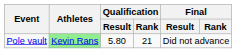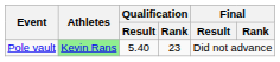 <table class="wikitable" border="1" style="font-size:90%">
 <tr>
 <th rowspan="2">Event</th>
 <th rowspan="2">Athletes</th>
 <th colspan="2">Qualification</th>
 <th colspan="2">Final</th>
 </tr>
 <tr>
 <th>Result</th>
 <th>Rank</th>
 <th>Result</th>
 <th>Rank</th>
 </tr>
 <tr>
 <td><a href='#'>Pole vault</a></td>
 <td style="background: lightgreen;"><a href='#'>Kevin Rans</a></td>
-<td align=center>5.80</td>
-<td align=center>21</td>
+<td align=center>5.40</td>
+<td align=center>23</td>
 <td align=center colspan=2>Did not advance</td>
 </tr>
 </table>
